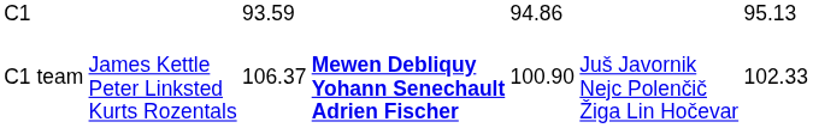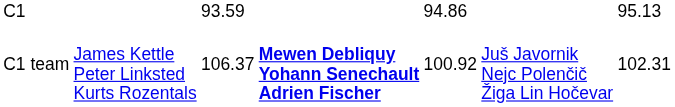 <table>
 <tr>
 <td>C1</td>
 <td></td>
 <td>93.59</td>
 <td></td>
 <td>94.86</td>
 <td></td>
 <td>95.13</td>
 </tr>
 <tr>
 <td>C1 team</td>
 <td><br><a href='#'>James Kettle</a><br><a href='#'>Peter Linksted</a><br><a href='#'>Kurts Rozentals</a></td>
 <td>106.37</td>
 <td><strong><br><a href='#'>Mewen Debliquy</a><br><a href='#'>Yohann Senechault</a><br><a href='#'>Adrien Fischer</a></strong></td>
-<td>100.90</td>
+<td>100.92</td>
 <td><br><a href='#'>Juš Javornik</a><br><a href='#'>Nejc Polenčič</a><br><a href='#'>Žiga Lin Hočevar</a></td>
-<td>102.33</td>
+<td>102.31</td>
 </tr>
 </table>
